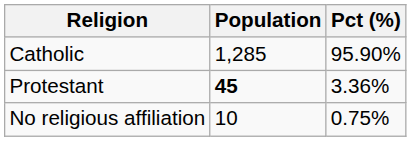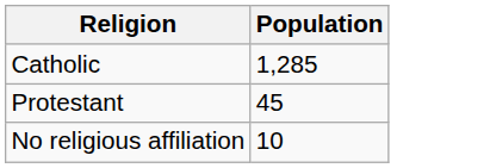 <table class="wikitable">
 <tr>
 <th>Religion</th>
 <th>Population</th>
-<th>Pct (%)</th>
 </tr>
 <tr>
 <td>Catholic</td>
 <td>1,285</td>
-<td>95.90%</td>
 </tr>
 <tr>
 <td>Protestant</td>
-<td><strong>45</strong></td>
-<td>3.36%</td>
+<td>45</td>
 </tr>
 <tr>
 <td>No religious affiliation</td>
 <td>10</td>
-<td>0.75%</td>
 </tr>
 </table>
